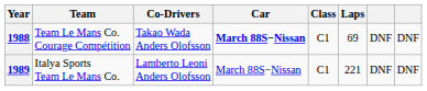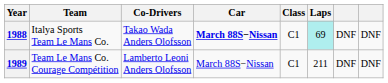 <table class="wikitable" style="text-align:center; font-size:90%">
 <tr>
 <th>Year</th>
 <th>Team</th>
 <th>Co-Drivers</th>
 <th>Car</th>
 <th>Class</th>
 <th>Laps</th>
 <th></th>
 <th></th>
 </tr>
 <tr>
 <th><a href='#'>1988</a></th>
-<td align="left"> <a href='#'>Team Le Mans</a> Co.<br> <a href='#'>Courage Compétition</a></td>
+<td align="left"> Italya Sports<br> <a href='#'>Team Le Mans</a> Co.</td>
 <td align="left"> <a href='#'>Takao Wada</a><br> <a href='#'>Anders Olofsson</a></td>
 <td align="left"><strong><a href='#'>March 88S</a>−<a href='#'>Nissan</a></strong></td>
 <td>C1</td>
-<td>69</td>
+<td style="background: paleturquoise;">69</td>
 <td>DNF</td>
 <td>DNF</td>
 </tr>
 <tr>
 <th><a href='#'>1989</a></th>
-<td align="left"> Italya Sports<br> <a href='#'>Team Le Mans</a> Co.</td>
+<td align="left"> <a href='#'>Team Le Mans</a> Co.<br> <a href='#'>Courage Compétition</a></td>
 <td align="left"> <a href='#'>Lamberto Leoni</a><br> <a href='#'>Anders Olofsson</a></td>
 <td align="left"><a href='#'>March 88S</a>−<a href='#'>Nissan</a></td>
 <td>C1</td>
-<td>221</td>
+<td>211</td>
 <td>DNF</td>
 <td>DNF</td>
 </tr>
 </table>
